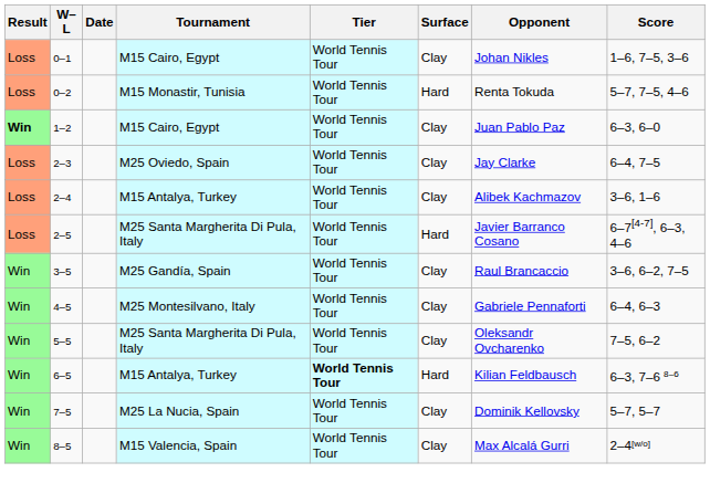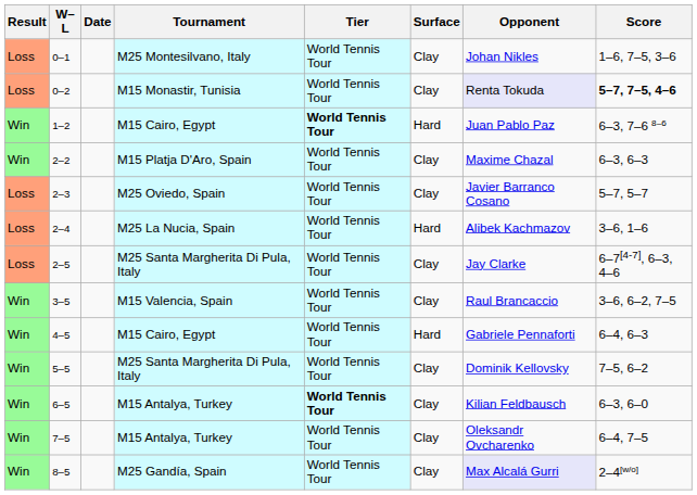 <table class="sortable wikitable">
 <tr>
 <th>Result</th>
 <th class="unsortable">W–L</th>
 <th>Date</th>
 <th>Tournament</th>
 <th>Tier</th>
 <th>Surface</th>
 <th>Opponent</th>
 <th class="unsortable">Score</th>
 </tr>
 <tr>
 <td style="background:#ffa07a;">Loss</td>
 <td><small>0–1</small></td>
 <td></td>
-<td style="background:#cffcff;">M15 Cairo, Egypt</td>
+<td style="background:#cffcff;">M25 Montesilvano, Italy</td>
 <td style="background:#cffcff;">World Tennis Tour</td>
 <td>Clay</td>
 <td> <a href='#'>Johan Nikles</a></td>
 <td>1–6, 7–5, 3–6</td>
 </tr>
 <tr>
 <td style="background:#ffa07a;">Loss</td>
 <td><small>0–2</small></td>
 <td></td>
 <td style="background:#cffcff;">M15 Monastir, Tunisia</td>
 <td style="background:#cffcff;">World Tennis Tour</td>
-<td>Hard</td>
-<td> Renta Tokuda</td>
-<td>5–7, 7–5, 4–6</td>
+<td>Clay</td>
+<td style="background: lavender;"> Renta Tokuda</td>
+<td><strong>5–7, 7–5, 4–6</strong></td>
 </tr>
 <tr>
-<td style="background:#98fb98;"><strong>Win</strong></td>
+<td style="background:#98fb98;">Win</td>
 <td><small>1–2</small></td>
 <td></td>
 <td style="background:#cffcff;">M15 Cairo, Egypt</td>
+<td style="background:#cffcff;"><strong>World Tennis Tour</strong></td>
+<td>Hard</td>
+<td> <a href='#'>Juan Pablo Paz</a></td>
+<td>6–3, 7–6 <sup><small>8–6</small></sup></td>
+</tr>
+<tr>
+<td style="background:#98fb98;">Win</td>
+<td><small>2–2</small></td>
+<td></td>
+<td style="background:#cffcff;">M15 Platja D'Aro, Spain</td>
 <td style="background:#cffcff;">World Tennis Tour</td>
 <td>Clay</td>
-<td> <a href='#'>Juan Pablo Paz</a></td>
-<td>6–3, 6–0</td>
+<td> <a href='#'>Maxime Chazal</a></td>
+<td>6–3, 6–3</td>
 </tr>
 <tr>
 <td style="background:#ffa07a;">Loss</td>
 <td><small>2–3</small></td>
 <td></td>
 <td style="background:#cffcff;">M25 Oviedo, Spain</td>
 <td style="background:#cffcff;">World Tennis Tour</td>
 <td>Clay</td>
-<td> <a href='#'>Jay Clarke</a></td>
-<td>6–4, 7–5</td>
+<td> <a href='#'>Javier Barranco Cosano</a></td>
+<td>5–7, 5–7</td>
 </tr>
 <tr>
 <td style="background:#ffa07a;">Loss</td>
 <td><small>2–4</small></td>
 <td></td>
-<td style="background:#cffcff;">M15 Antalya, Turkey</td>
+<td style="background:#cffcff;">M25 La Nucia, Spain</td>
 <td style="background:#cffcff;">World Tennis Tour</td>
-<td>Clay</td>
+<td>Hard</td>
 <td> <a href='#'>Alibek Kachmazov</a></td>
 <td>3–6, 1–6</td>
 </tr>
 <tr>
 <td style="background:#ffa07a;">Loss</td>
 <td><small>2–5</small></td>
 <td></td>
 <td style="background:#cffcff;">M25 Santa Margherita Di Pula, Italy</td>
 <td style="background:#cffcff;">World Tennis Tour</td>
-<td>Hard</td>
-<td> <a href='#'>Javier Barranco Cosano</a></td>
+<td>Clay</td>
+<td> <a href='#'>Jay Clarke</a></td>
 <td>6–7<sup>[4-7]</sup>, 6–3, 4–6</td>
 </tr>
 <tr>
 <td style="background:#98fb98;">Win</td>
 <td><small>3–5</small></td>
 <td></td>
-<td style="background:#cffcff;">M25 Gandía, Spain</td>
+<td style="background:#cffcff;">M15 Valencia, Spain</td>
 <td style="background:#cffcff;">World Tennis Tour</td>
 <td>Clay</td>
 <td> <a href='#'>Raul Brancaccio</a></td>
 <td>3–6, 6–2, 7–5</td>
 </tr>
 <tr>
 <td style="background:#98fb98;">Win</td>
 <td><small>4–5</small></td>
 <td></td>
-<td style="background:#cffcff;">M25 Montesilvano, Italy</td>
+<td style="background:#cffcff;">M15 Cairo, Egypt</td>
 <td style="background:#cffcff;">World Tennis Tour</td>
-<td>Clay</td>
+<td>Hard</td>
 <td> <a href='#'>Gabriele Pennaforti</a></td>
 <td>6–4, 6–3</td>
 </tr>
 <tr>
 <td style="background:#98fb98;">Win</td>
 <td><small>5–5</small></td>
 <td></td>
 <td style="background:#cffcff;">M25 Santa Margherita Di Pula, Italy</td>
 <td style="background:#cffcff;">World Tennis Tour</td>
 <td>Clay</td>
-<td> <a href='#'>Oleksandr Ovcharenko</a></td>
+<td> <a href='#'>Dominik Kellovsky</a></td>
 <td>7–5, 6–2</td>
 </tr>
 <tr>
 <td style="background:#98fb98;">Win</td>
 <td><small>6–5</small></td>
 <td></td>
 <td style="background:#cffcff;">M15 Antalya, Turkey</td>
 <td style="background:#cffcff;"><strong>World Tennis Tour</strong></td>
-<td>Hard</td>
+<td>Clay</td>
 <td> <a href='#'>Kilian Feldbausch</a></td>
-<td>6–3, 7–6 <sup><small>8–6</small></sup></td>
+<td>6–3, 6–0</td>
 </tr>
 <tr>
 <td style="background:#98fb98;">Win</td>
 <td><small>7–5</small></td>
 <td></td>
-<td style="background:#cffcff;">M25 La Nucia, Spain</td>
+<td style="background:#cffcff;">M15 Antalya, Turkey</td>
 <td style="background:#cffcff;">World Tennis Tour</td>
 <td>Clay</td>
-<td> <a href='#'>Dominik Kellovsky</a></td>
-<td>5–7, 5–7</td>
+<td> <a href='#'>Oleksandr Ovcharenko</a></td>
+<td>6–4, 7–5</td>
 </tr>
 <tr>
 <td style="background:#98fb98;">Win</td>
 <td><small>8–5</small></td>
 <td></td>
-<td style="background:#cffcff;">M15 Valencia, Spain</td>
+<td style="background:#cffcff;">M25 Gandía, Spain</td>
 <td style="background:#cffcff;">World Tennis Tour</td>
 <td>Clay</td>
-<td> <a href='#'>Max Alcalá Gurri</a></td>
+<td style="background: lavender;"> <a href='#'>Max Alcalá Gurri</a></td>
 <td>2–4<small><sup>[w/o]</sup></small></td>
 </tr>
 </table>
